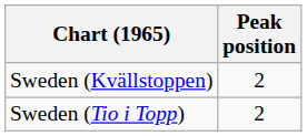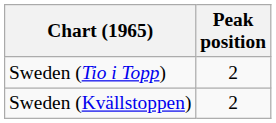 <table class="wikitable sortable">
 <tr>
 <th>Chart (1965)</th>
 <th>Peak<br>position</th>
 </tr>
 <tr>
+<td>Sweden (<em><a href='#'>Tio i Topp</a></em>)</td>
+<td style="text-align:center;">2</td>
+</tr>
+<tr>
 <td>Sweden (<a href='#'>Kvällstoppen</a>)</td>
 <td align="center">2</td>
 </tr>
-<tr>
-<td>Sweden (<em><a href='#'>Tio i Topp</a></em>)</td>
-<td style="text-align:center;">2</td>
-</tr>
 </table>
